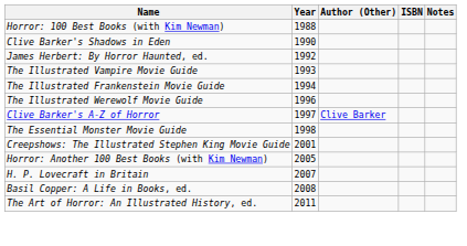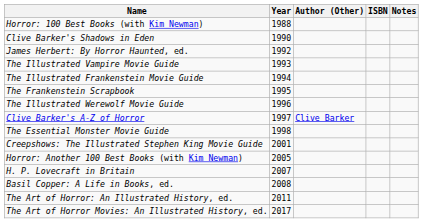 <table class="wikitable sortable">
 <tr>
 <th>Name</th>
 <th>Year</th>
 <th>Author (Other)</th>
 <th>ISBN</th>
 <th>Notes</th>
 </tr>
 <tr>
 <td><em>Horror: 100 Best Books</em> (with <a href='#'>Kim Newman</a>)</td>
 <td>1988</td>
 <td></td>
 <td></td>
 <td></td>
 </tr>
 <tr>
 <td><em>Clive Barker's Shadows in Eden</em></td>
 <td>1990</td>
 <td></td>
 <td></td>
 <td></td>
 </tr>
 <tr>
 <td><em>James Herbert: By Horror Haunted</em>, ed.</td>
 <td>1992</td>
 <td></td>
 <td></td>
 <td></td>
 </tr>
 <tr>
 <td><em>The Illustrated Vampire Movie Guide</em></td>
 <td>1993</td>
 <td></td>
 <td></td>
 <td></td>
 </tr>
 <tr>
 <td><em>The Illustrated Frankenstein Movie Guide</em></td>
 <td>1994</td>
+<td></td>
+<td></td>
+<td></td>
+</tr>
+<tr>
+<td><em>The Frankenstein Scrapbook</em></td>
+<td>1995</td>
 <td></td>
 <td></td>
 <td></td>
 </tr>
 <tr>
 <td><em>The Illustrated Werewolf Movie Guide</em></td>
 <td>1996</td>
 <td></td>
 <td></td>
 <td></td>
 </tr>
 <tr>
 <td><em><a href='#'>Clive Barker's A-Z of Horror</a></em></td>
 <td>1997</td>
 <td><a href='#'>Clive Barker</a></td>
 <td></td>
 <td></td>
 </tr>
 <tr>
 <td><em>The Essential Monster Movie Guide</em></td>
 <td>1998</td>
 <td></td>
 <td></td>
 <td></td>
 </tr>
 <tr>
 <td><em>Creepshows: The Illustrated Stephen King Movie Guide</em></td>
 <td>2001</td>
 <td></td>
 <td></td>
 <td></td>
 </tr>
 <tr>
 <td><em>Horror: Another 100 Best Books</em> (with <a href='#'>Kim Newman</a>)</td>
 <td>2005</td>
 <td></td>
 <td></td>
 <td></td>
 </tr>
 <tr>
 <td><em>H. P. Lovecraft in Britain</em></td>
 <td>2007</td>
 <td></td>
 <td></td>
 <td></td>
 </tr>
 <tr>
 <td><em>Basil Copper: A Life in Books</em>, ed.</td>
 <td>2008</td>
 <td></td>
 <td></td>
 <td></td>
 </tr>
 <tr>
 <td><em>The Art of Horror: An Illustrated History</em>, ed.</td>
 <td>2011</td>
 <td></td>
 <td></td>
 <td></td>
 </tr>
+<tr>
+<td><em>The Art of Horror Movies: An Illustrated History</em>, ed.</td>
+<td>2017</td>
+<td></td>
+<td></td>
+<td></td>
+</tr>
 </table>
